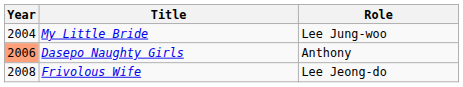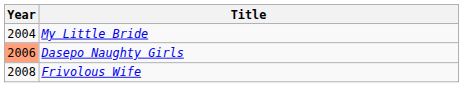 <table class="wikitable" style="width:500px">
 <tr>
 <th width=10>Year</th>
 <th>Title</th>
-<th>Role</th>
 </tr>
 <tr>
 <td>2004</td>
 <td><em><a href='#'>My Little Bride</a></em></td>
-<td>Lee Jung-woo</td>
 </tr>
 <tr>
 <td style="background: lightsalmon;">2006</td>
 <td><em><a href='#'>Dasepo Naughty Girls</a></em></td>
-<td>Anthony</td>
 </tr>
 <tr>
 <td>2008</td>
 <td><em><a href='#'>Frivolous Wife</a></em></td>
-<td>Lee Jeong-do</td>
 </tr>
 </table>
